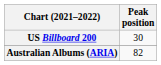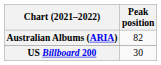 <table class="wikitable sortable plainrowheaders" style="text-align:center">
 <tr>
 <th scope="col">Chart (2021–2022)</th>
 <th scope="col">Peak<br>position</th>
 </tr>
 <tr>
-<th scope="row">US <a href='#'><em>Billboard</em> 200</a></th>
-<td>30</td>
+<th scope="row">Australian Albums (<a href='#'>ARIA</a>)</th>
+<td>82</td>
 </tr>
 <tr>
 </tr>
 <tr>
 </tr>
 <tr>
 </tr>
 <tr>
 </tr>
 <tr>
 </tr>
 <tr>
 </tr>
 <tr>
 </tr>
 <tr>
 </tr>
 <tr>
 </tr>
 <tr>
 </tr>
 <tr>
-<th scope="row">Australian Albums (<a href='#'>ARIA</a>)</th>
-<td>82</td>
+<th scope="row">US <a href='#'><em>Billboard</em> 200</a></th>
+<td>30</td>
 </tr>
 </table>
